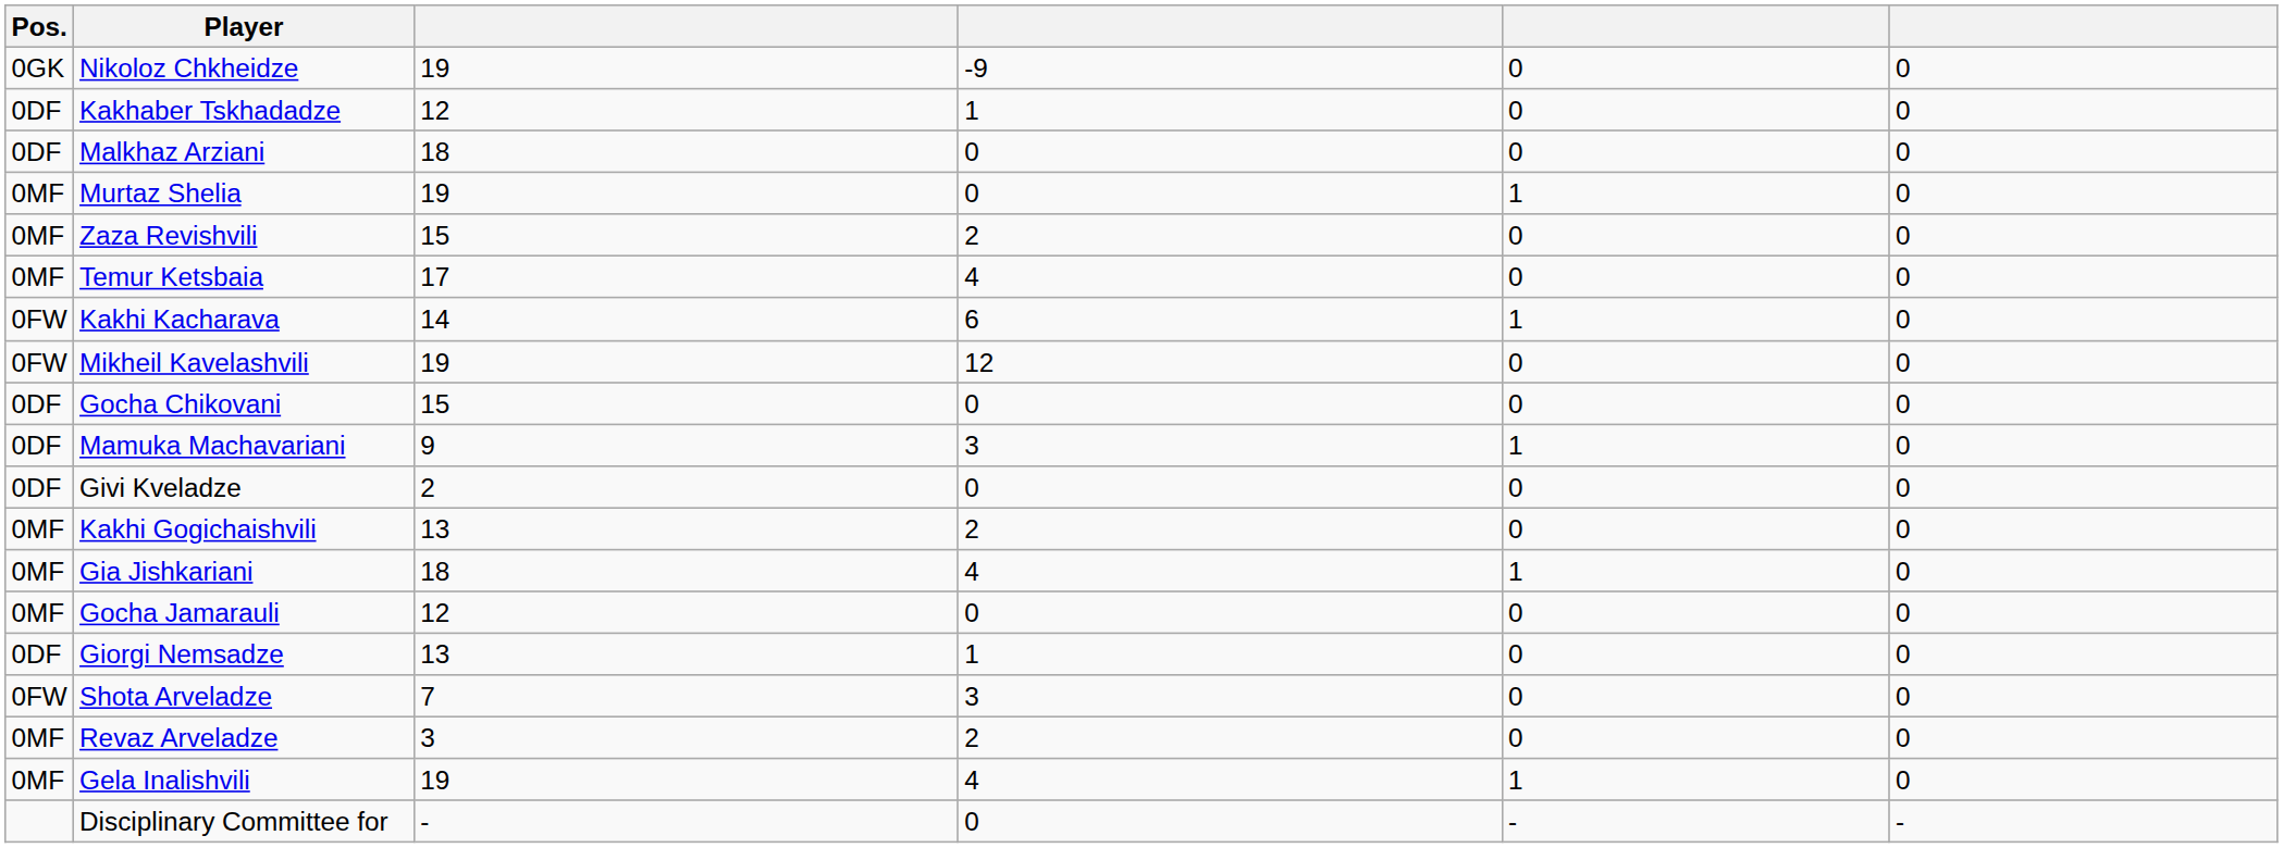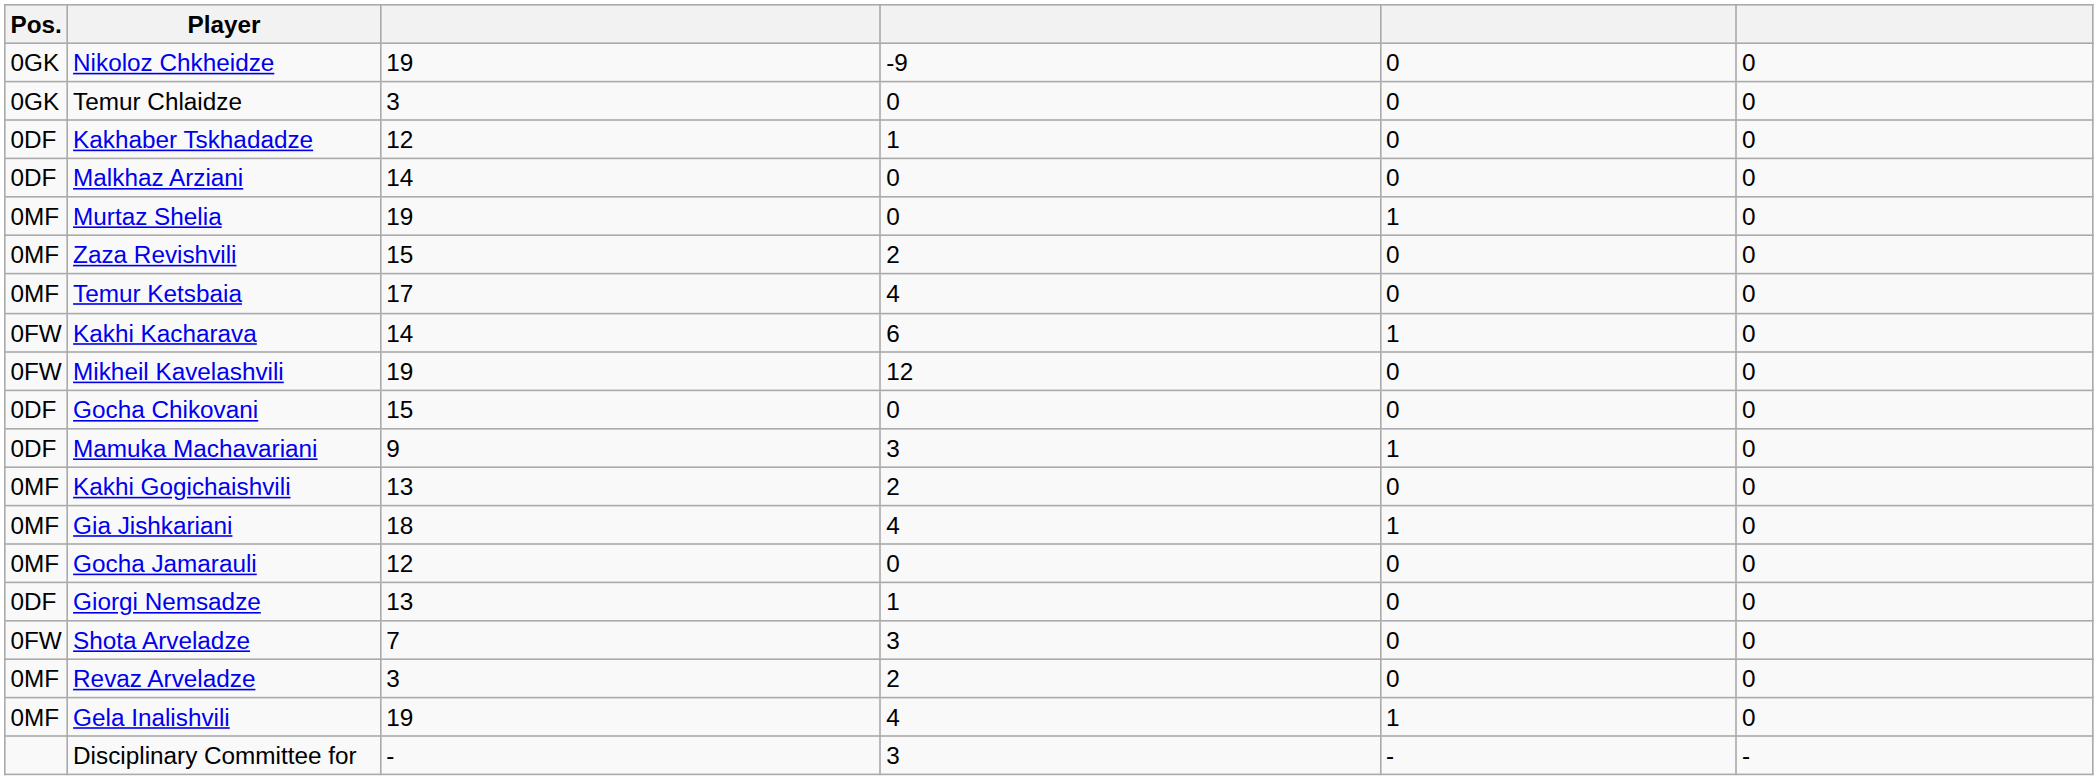 <table class="wikitable sortable" style="font-size: 95%">
 <tr>
 <th width="3%" align="center">Pos.</th>
 <th width="15%" align="center">Player</th>
 <th width=10></th>
 <th width=10></th>
 <th width=10></th>
 <th width=10></th>
 </tr>
 <tr>
 <td><span>0</span>GK</td>
 <td> <a href='#'>Nikoloz Chkheidze</a></td>
 <td>19</td>
 <td>-9</td>
 <td>0</td>
 <td>0</td>
 </tr>
 <tr>
+<td><span>0</span>GK</td>
+<td> Temur Chlaidze</td>
+<td>3</td>
+<td>0</td>
+<td>0</td>
+<td>0</td>
+</tr>
+<tr>
 <td><span>0</span>DF</td>
 <td> <a href='#'>Kakhaber Tskhadadze</a></td>
 <td>12</td>
 <td>1</td>
 <td>0</td>
 <td>0</td>
 </tr>
 <tr>
 <td><span>0</span>DF</td>
 <td> <a href='#'>Malkhaz Arziani</a></td>
-<td>18</td>
+<td>14</td>
 <td>0</td>
 <td>0</td>
 <td>0</td>
 </tr>
 <tr>
 <td><span>0</span>MF</td>
 <td> <a href='#'>Murtaz Shelia</a></td>
 <td>19</td>
 <td>0</td>
 <td>1</td>
 <td>0</td>
 </tr>
 <tr>
 <td><span>0</span>MF</td>
 <td> <a href='#'>Zaza Revishvili</a></td>
 <td>15</td>
 <td>2</td>
 <td>0</td>
 <td>0</td>
 </tr>
 <tr>
 <td><span>0</span>MF</td>
 <td> <a href='#'>Temur Ketsbaia</a></td>
 <td>17</td>
 <td>4</td>
 <td>0</td>
 <td>0</td>
 </tr>
 <tr>
 <td><span>0</span>FW</td>
 <td> <a href='#'>Kakhi Kacharava</a></td>
 <td>14</td>
 <td>6</td>
 <td>1</td>
 <td>0</td>
 </tr>
 <tr>
 <td><span>0</span>FW</td>
 <td> <a href='#'>Mikheil Kavelashvili</a></td>
 <td>19</td>
 <td>12</td>
 <td>0</td>
 <td>0</td>
 </tr>
 <tr>
 <td><span>0</span>DF</td>
 <td> <a href='#'>Gocha Chikovani</a></td>
 <td>15</td>
 <td>0</td>
 <td>0</td>
 <td>0</td>
 </tr>
 <tr>
 <td><span>0</span>DF</td>
 <td> <a href='#'>Mamuka Machavariani</a></td>
 <td>9</td>
 <td>3</td>
 <td>1</td>
-<td>0</td>
-</tr>
-<tr>
-<td><span>0</span>DF</td>
-<td> Givi Kveladze</td>
-<td>2</td>
-<td>0</td>
-<td>0</td>
 <td>0</td>
 </tr>
 <tr>
 <td><span>0</span>MF</td>
 <td> <a href='#'>Kakhi Gogichaishvili</a></td>
 <td>13</td>
 <td>2</td>
 <td>0</td>
 <td>0</td>
 </tr>
 <tr>
 <td><span>0</span>MF</td>
 <td> <a href='#'>Gia Jishkariani</a></td>
 <td>18</td>
 <td>4</td>
 <td>1</td>
 <td>0</td>
 </tr>
 <tr>
 <td><span>0</span>MF</td>
 <td> <a href='#'>Gocha Jamarauli</a></td>
 <td>12</td>
 <td>0</td>
 <td>0</td>
 <td>0</td>
 </tr>
 <tr>
 <td><span>0</span>DF</td>
 <td> <a href='#'>Giorgi Nemsadze</a></td>
 <td>13</td>
 <td>1</td>
 <td>0</td>
 <td>0</td>
 </tr>
 <tr>
 <td><span>0</span>FW</td>
 <td> <a href='#'>Shota Arveladze</a></td>
 <td>7</td>
 <td>3</td>
 <td>0</td>
 <td>0</td>
 </tr>
 <tr>
 <td><span>0</span>MF</td>
 <td> <a href='#'>Revaz Arveladze</a></td>
 <td>3</td>
 <td>2</td>
 <td>0</td>
 <td>0</td>
 </tr>
 <tr>
 <td><span>0</span>MF</td>
 <td> <a href='#'>Gela Inalishvili</a></td>
 <td>19</td>
 <td>4</td>
 <td>1</td>
 <td>0</td>
 </tr>
 <tr>
 <td></td>
 <td>Disciplinary Committee for</td>
 <td>-</td>
-<td>0</td>
+<td>3</td>
 <td>-</td>
 <td>-</td>
 </tr>
 </table>
